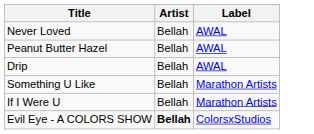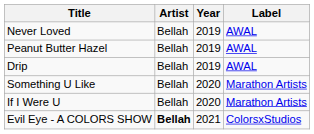 <table class="wikitable">
 <tr>
 <th>Title</th>
 <th>Artist</th>
+<th>Year</th>
 <th>Label</th>
 </tr>
 <tr>
 <td>Never Loved</td>
 <td>Bellah</td>
+<td>2019</td>
 <td><a href='#'>AWAL</a></td>
 </tr>
 <tr>
 <td>Peanut Butter Hazel</td>
 <td>Bellah</td>
+<td>2019</td>
 <td><a href='#'>AWAL</a></td>
 </tr>
 <tr>
 <td>Drip</td>
 <td>Bellah</td>
+<td>2019</td>
 <td><a href='#'>AWAL</a></td>
 </tr>
 <tr>
 <td>Something U Like</td>
 <td>Bellah</td>
+<td>2020</td>
 <td><a href='#'>Marathon Artists</a></td>
 </tr>
 <tr>
 <td>If I Were U</td>
 <td>Bellah</td>
+<td>2020</td>
 <td><a href='#'>Marathon Artists</a></td>
 </tr>
 <tr>
 <td>Evil Eye - A COLORS SHOW</td>
 <td><strong>Bellah</strong></td>
+<td>2021</td>
 <td><a href='#'>ColorsxStudios</a></td>
 </tr>
 </table>
